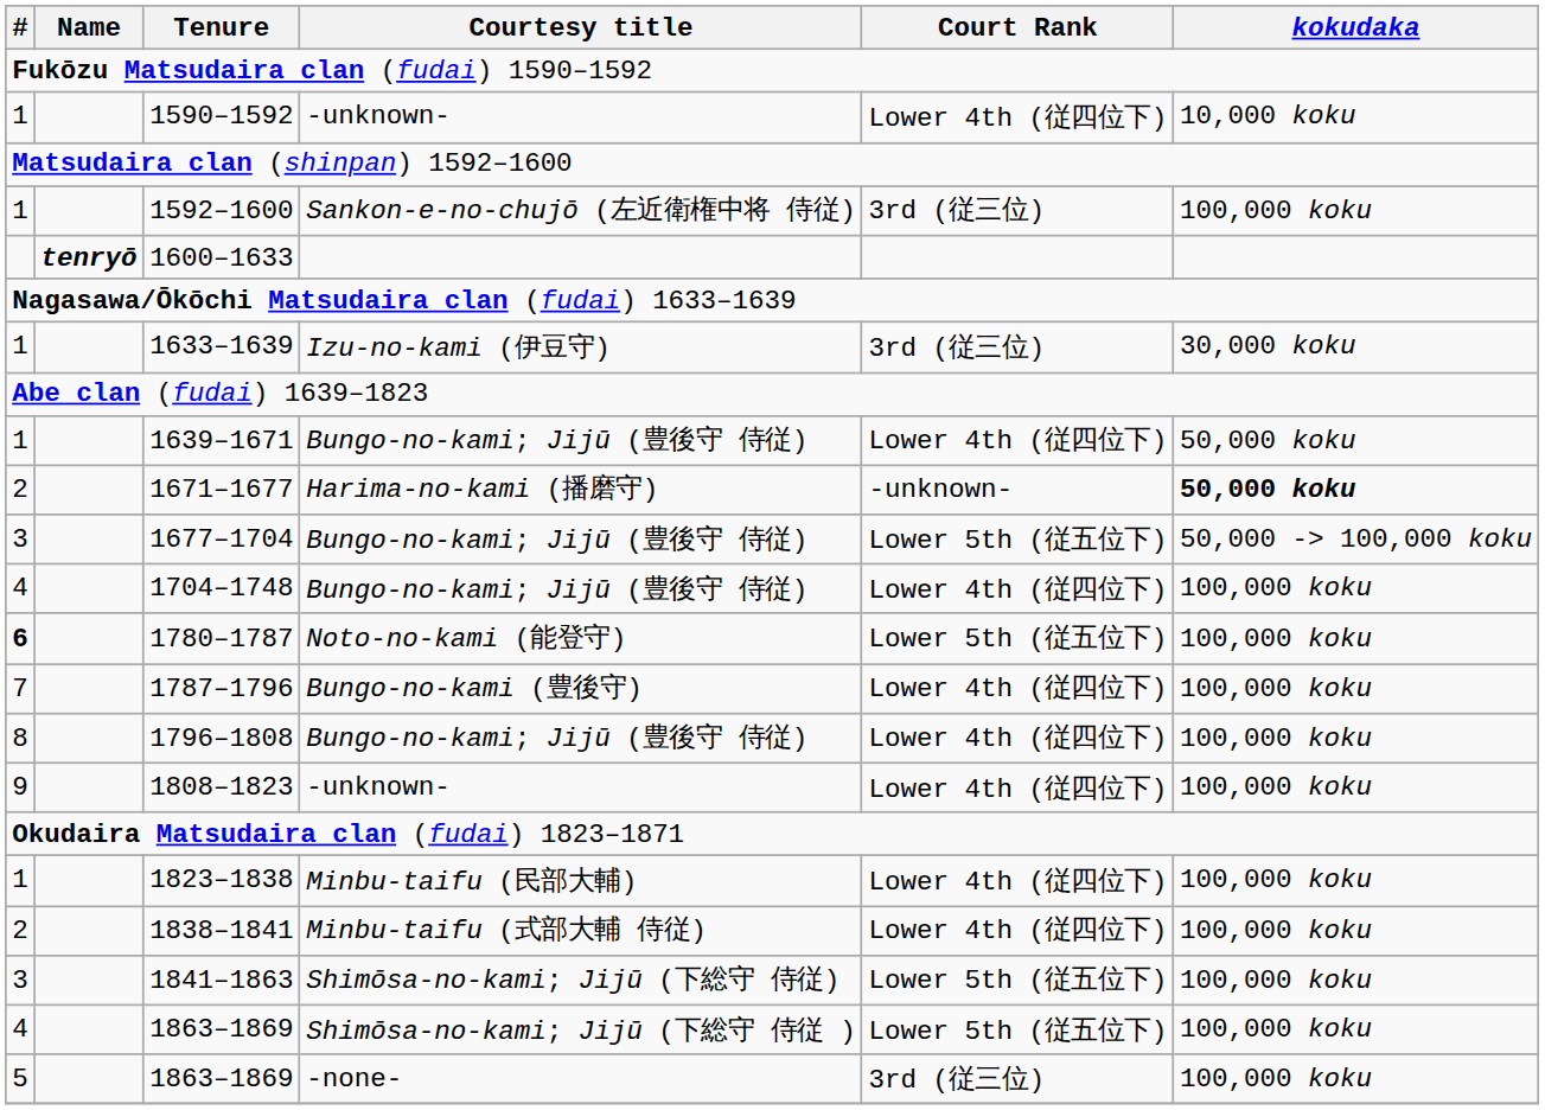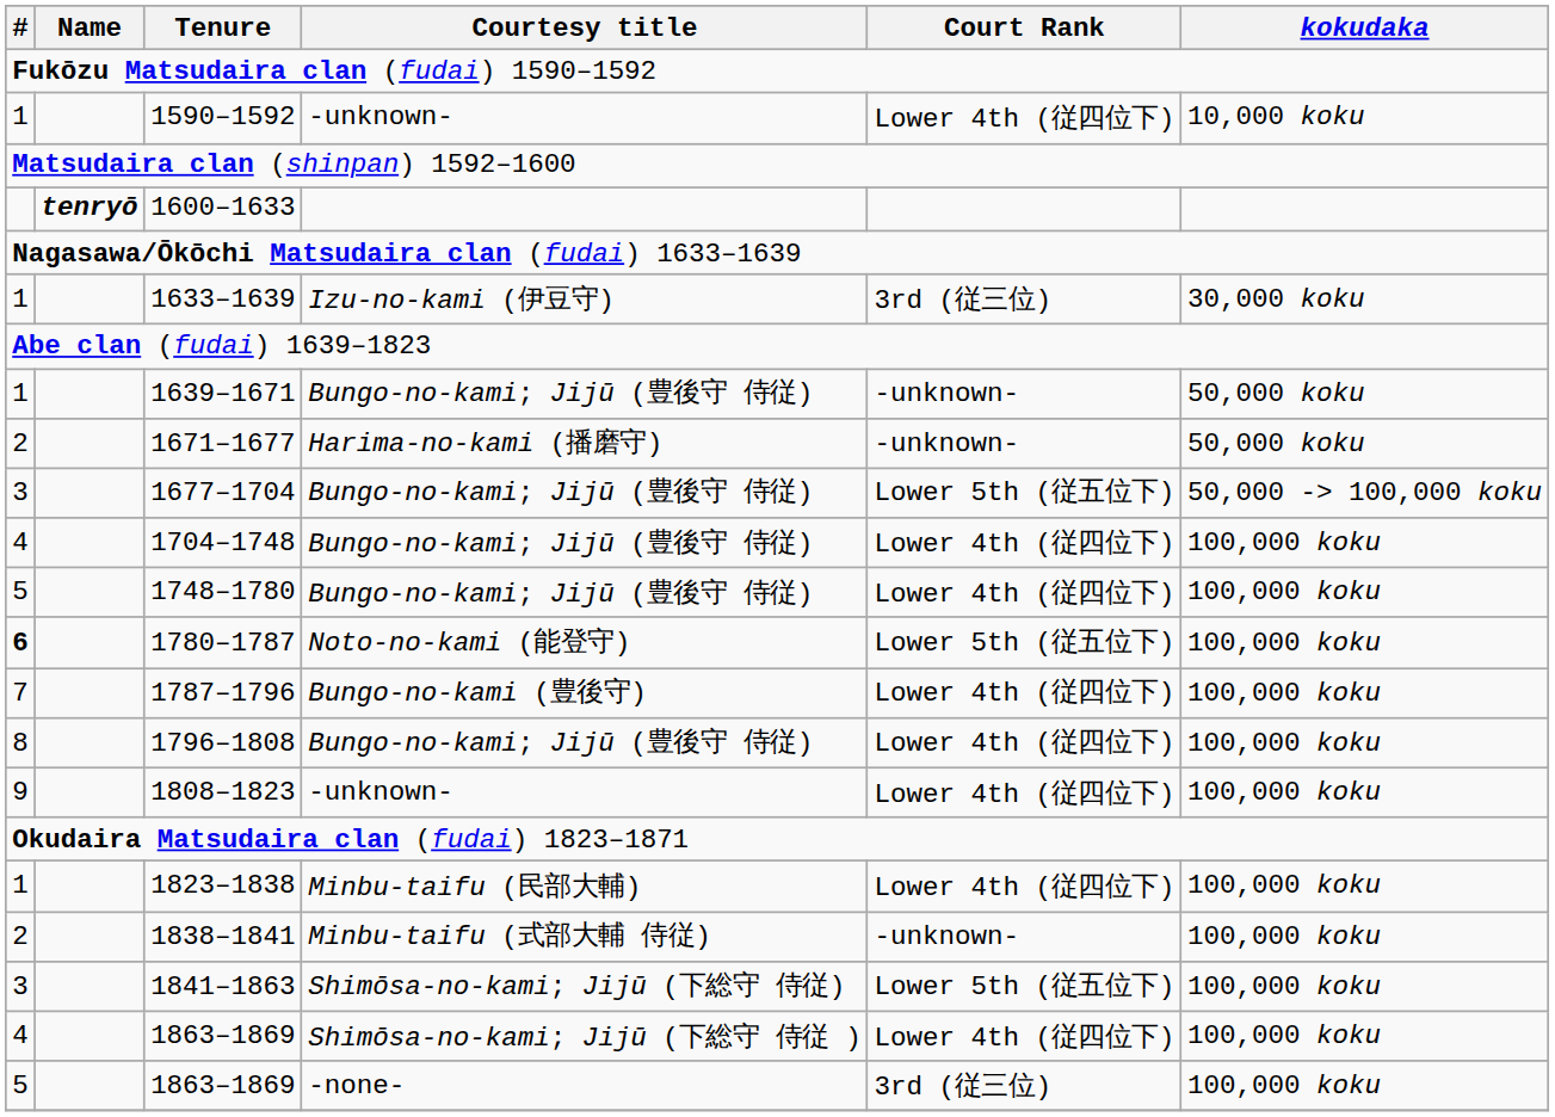 <table class=wikitable>
 <tr>
 <th>#</th>
 <th>Name</th>
 <th>Tenure</th>
 <th>Courtesy title</th>
 <th>Court Rank</th>
 <th><em><a href='#'>kokudaka</a></em></th>
 </tr>
 <tr>
 <td colspan=6> <strong>Fukōzu <a href='#'>Matsudaira clan</a></strong> (<em><a href='#'>fudai</a></em>) 1590–1592</td>
 </tr>
 <tr>
 <td>1</td>
 <td></td>
 <td>1590–1592</td>
 <td>-unknown-</td>
 <td>Lower 4th  (従四位下)</td>
 <td>10,000 <em>koku</em></td>
 </tr>
 <tr>
 <td colspan=6> <strong><a href='#'>Matsudaira clan</a></strong> (<em><a href='#'>shinpan</a></em>) 1592–1600</td>
-</tr>
-<tr>
-<td>1</td>
-<td></td>
-<td>1592–1600</td>
-<td><em>Sankon-e-no-chujō</em> (左近衛権中将 侍従)</td>
-<td>3rd (従三位)</td>
-<td>100,000 <em>koku</em></td>
 </tr>
 <tr>
 <td></td>
 <td><strong><em>tenryō</em></strong></td>
 <td>1600–1633</td>
 <td></td>
 <td></td>
 <td></td>
 </tr>
 <tr>
 <td colspan=6> <strong>Nagasawa/Ōkōchi <a href='#'>Matsudaira clan</a></strong> (<em><a href='#'>fudai</a></em>) 1633–1639</td>
 </tr>
 <tr>
 <td>1</td>
 <td></td>
 <td>1633–1639</td>
 <td><em>Izu-no-kami</em> (伊豆守)</td>
 <td>3rd (従三位)</td>
 <td>30,000  <em>koku</em></td>
 </tr>
 <tr>
 <td colspan=6> <strong><a href='#'>Abe clan</a></strong> (<em><a href='#'>fudai</a></em>) 1639–1823</td>
 </tr>
 <tr>
 <td>1</td>
 <td></td>
 <td>1639–1671</td>
 <td><em>Bungo-no-kami</em>;  <em>Jijū</em>  (豊後守 侍従)</td>
-<td>Lower 4th (従四位下)</td>
+<td>-unknown-</td>
 <td>50,000 <em>koku</em></td>
 </tr>
 <tr>
 <td>2</td>
 <td></td>
 <td>1671–1677</td>
 <td><em>Harima-no-kami</em> (播磨守)</td>
 <td>-unknown-</td>
-<td><strong>50,000 <em>koku</em></strong></td>
+<td>50,000 <em>koku</em></td>
 </tr>
 <tr>
 <td>3</td>
 <td></td>
 <td>1677–1704</td>
 <td><em>Bungo-no-kami</em>;  <em>Jijū</em>  (豊後守 侍従)</td>
 <td>Lower 5th  (従五位下)</td>
 <td>50,000 -> 100,000 <em>koku</em></td>
 </tr>
 <tr>
 <td>4</td>
 <td></td>
 <td>1704–1748</td>
+<td><em>Bungo-no-kami</em>;  <em>Jijū</em>  (豊後守 侍従)</td>
+<td>Lower 4th (従四位下)</td>
+<td>100,000 <em>koku</em></td>
+</tr>
+<tr>
+<td>5</td>
+<td></td>
+<td>1748–1780</td>
 <td><em>Bungo-no-kami</em>;  <em>Jijū</em>  (豊後守 侍従)</td>
 <td>Lower 4th (従四位下)</td>
 <td>100,000 <em>koku</em></td>
 </tr>
 <tr>
 <td><strong>6</strong></td>
 <td></td>
 <td>1780–1787</td>
 <td><em>Noto-no-kami</em> (能登守)</td>
 <td>Lower 5th  (従五位下)</td>
 <td>100,000 <em>koku</em></td>
 </tr>
 <tr>
 <td>7</td>
 <td></td>
 <td>1787–1796</td>
 <td><em>Bungo-no-kami</em> (豊後守)</td>
 <td>Lower 4th  (従四位下)</td>
 <td>100,000 <em>koku</em></td>
 </tr>
 <tr>
 <td>8</td>
 <td></td>
 <td>1796–1808</td>
 <td><em>Bungo-no-kami</em>;  <em>Jijū</em>  (豊後守 侍従)</td>
 <td>Lower 4th (従四位下)</td>
 <td>100,000 <em>koku</em></td>
 </tr>
 <tr>
 <td>9</td>
 <td></td>
 <td>1808–1823</td>
 <td>-unknown-</td>
 <td>Lower 4th (従四位下)</td>
 <td>100,000 <em>koku</em></td>
 </tr>
 <tr>
 <td colspan=6> <strong>Okudaira <a href='#'>Matsudaira clan</a></strong> (<em><a href='#'>fudai</a></em>) 1823–1871</td>
 </tr>
 <tr>
 <td>1</td>
 <td></td>
 <td>1823–1838</td>
 <td><em>Minbu-taifu</em> (民部大輔)</td>
 <td>Lower 4th  (従四位下)</td>
 <td>100,000 <em>koku</em></td>
 </tr>
 <tr>
 <td>2</td>
 <td></td>
 <td>1838–1841</td>
 <td><em>Minbu-taifu</em> (式部大輔 侍従)</td>
-<td>Lower 4th (従四位下)</td>
+<td>-unknown-</td>
 <td>100,000 <em>koku</em></td>
 </tr>
 <tr>
 <td>3</td>
 <td></td>
 <td>1841–1863</td>
 <td><em>Shimōsa-no-kami</em>;  <em>Jijū</em>  (下総守 侍従)</td>
 <td>Lower 5th  (従五位下)</td>
 <td>100,000 <em>koku</em></td>
 </tr>
 <tr>
 <td>4</td>
 <td></td>
 <td>1863–1869</td>
 <td><em>Shimōsa-no-kami</em>;  <em>Jijū</em>  (下総守 侍従 )</td>
-<td>Lower 5th  (従五位下)</td>
+<td>Lower 4th (従四位下)</td>
 <td>100,000 <em>koku</em></td>
 </tr>
 <tr>
 <td>5</td>
 <td></td>
 <td>1863–1869</td>
 <td>-none-</td>
 <td>3rd (従三位)</td>
 <td>100,000 <em>koku</em></td>
 </tr>
 <tr>
 </tr>
 </table>
